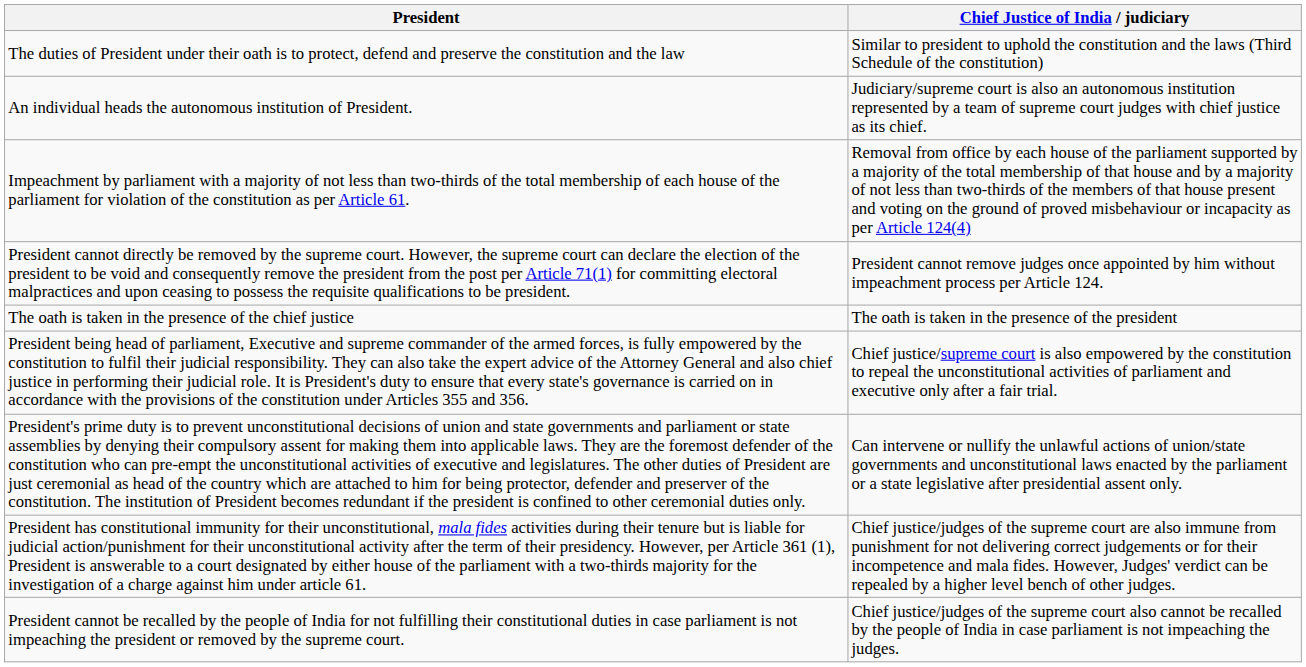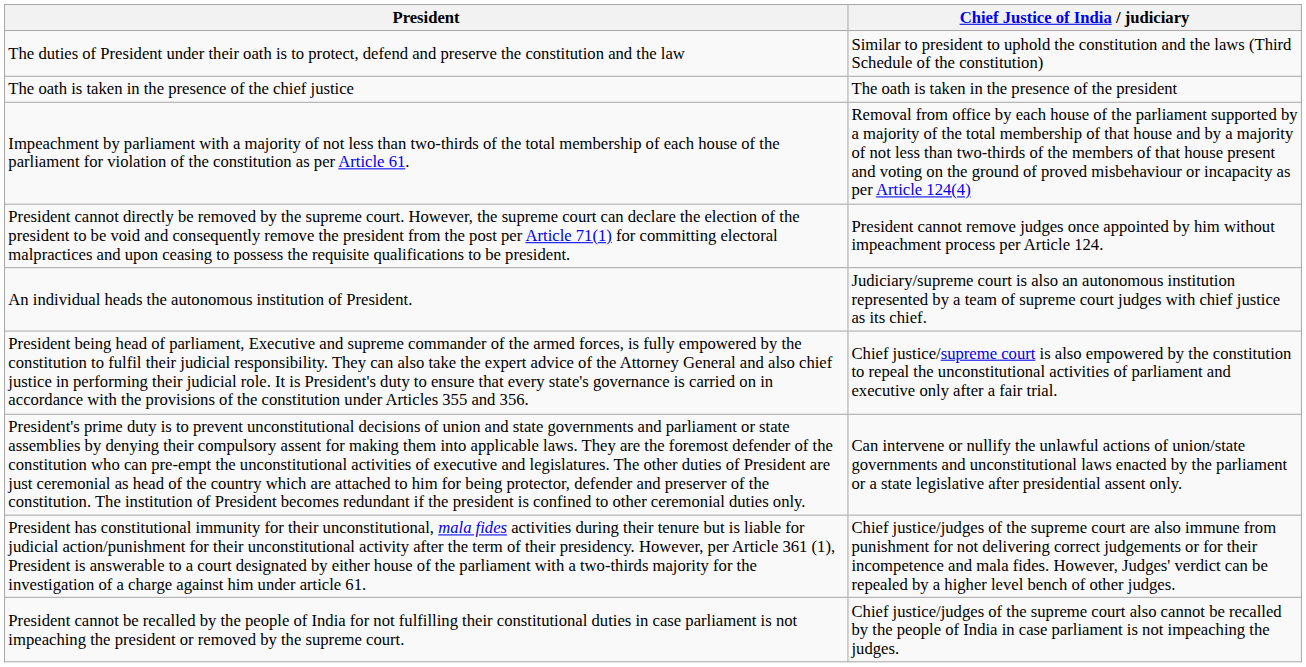 <table class="wikitable">
 <tr>
 <th>President</th>
 <th><a href='#'>Chief Justice of India</a> / judiciary</th>
 </tr>
 <tr>
 <td>The duties of President under their oath is to protect, defend and preserve the constitution and the law</td>
 <td>Similar to president to uphold the constitution and the laws (Third Schedule of the constitution)</td>
 </tr>
 <tr>
-<td>An individual heads the autonomous institution of President.</td>
-<td>Judiciary/supreme court is also an autonomous institution represented by a team of supreme court judges with chief justice as its chief.</td>
+<td>The oath is taken in the presence of the chief justice</td>
+<td>The oath is taken in the presence of the president</td>
 </tr>
 <tr>
 <td>Impeachment by parliament with a majority of not less than two-thirds of the total membership of each house of the parliament for violation of the constitution as per <a href='#'>Article 61</a>.</td>
 <td>Removal from office by each house of the parliament supported by a majority of the total membership of that house and by a majority of not less than two-thirds of the members of that house present and voting on the ground of proved misbehaviour or incapacity as per <a href='#'>Article 124(4)</a></td>
 </tr>
 <tr>
 <td>President cannot directly be removed by the supreme court. However, the supreme court can declare the election of the president to be void and consequently remove the president from the post per <a href='#'>Article 71(1)</a> for committing electoral malpractices and upon ceasing to possess the requisite qualifications to be president.</td>
 <td>President cannot remove judges once appointed by him without impeachment process per Article 124.</td>
 </tr>
 <tr>
-<td>The oath is taken in the presence of the chief justice</td>
-<td>The oath is taken in the presence of the president</td>
+<td>An individual heads the autonomous institution of President.</td>
+<td>Judiciary/supreme court is also an autonomous institution represented by a team of supreme court judges with chief justice as its chief.</td>
 </tr>
 <tr>
 <td>President being head of parliament, Executive and supreme commander of the armed forces, is fully empowered by the constitution to fulfil their judicial responsibility. They can also take the expert advice of the Attorney General and also chief justice in performing their judicial role. It is President's duty to ensure that every state's governance is carried on in accordance with the provisions of the constitution under Articles 355 and 356.</td>
 <td>Chief justice/<a href='#'>supreme court</a> is also empowered by the constitution to repeal the unconstitutional activities of parliament and executive only after a fair trial.</td>
 </tr>
 <tr>
 <td>President's prime duty is to prevent unconstitutional decisions of union and state governments and parliament or state assemblies by denying their compulsory assent for making them into applicable laws. They are the foremost defender of the constitution who can pre-empt the unconstitutional activities of executive and legislatures. The other duties of President are just ceremonial as head of the country which are attached to him for being protector, defender and preserver of the constitution. The institution of President becomes redundant if the president is confined to other ceremonial duties only.</td>
 <td>Can intervene or nullify the unlawful actions of union/state governments and unconstitutional laws enacted by the parliament or a state legislative after presidential assent only.</td>
 </tr>
 <tr>
 <td>President has constitutional immunity for their unconstitutional, <em><a href='#'>mala fides</a></em> activities during their tenure but is liable for judicial action/punishment for their unconstitutional activity after the term of their presidency. However, per Article 361 (1), President is answerable to a court designated by either house of the parliament with a two-thirds majority for the investigation of a charge against him under article 61.</td>
 <td>Chief justice/judges of the supreme court are also immune from punishment for not delivering correct judgements or for their incompetence and mala fides. However, Judges' verdict can be repealed by a higher level bench of other judges.</td>
 </tr>
 <tr>
 <td>President cannot be recalled by the people of India for not fulfilling their constitutional duties in case parliament is not impeaching the president or removed by the supreme court.</td>
 <td>Chief justice/judges of the supreme court also cannot be recalled by the people of India in case parliament is not impeaching the judges.</td>
 </tr>
 </table>
